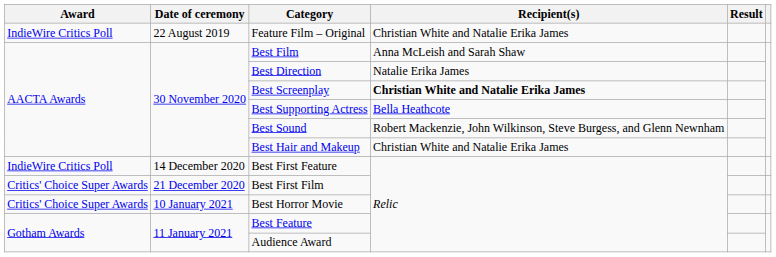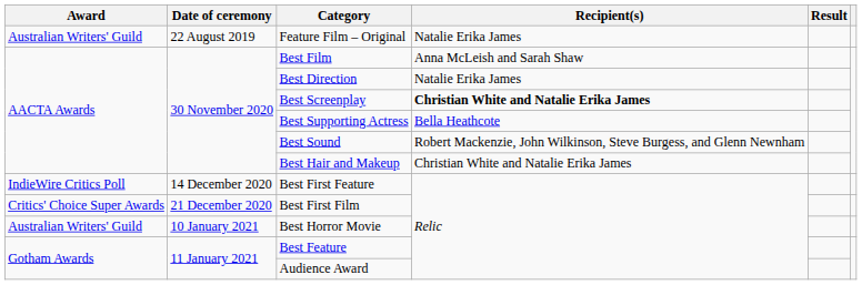 <table class="wikitable sortable plainrowheaders">
 <tr>
 <th scope="col">Award</th>
 <th scope="col">Date of ceremony</th>
 <th scope="col">Category</th>
 <th scope="col">Recipient(s)</th>
 <th scope="col">Result</th>
 <th scope="col" class="unsortable"></th>
 </tr>
 <tr>
-<td><a href='#'>IndieWire Critics Poll</a></td>
+<td><a href='#'>Australian Writers' Guild</a></td>
 <td>22 August 2019</td>
 <td>Feature Film – Original</td>
-<td>Christian White and Natalie Erika James</td>
+<td>Natalie Erika James</td>
 <td></td>
 <td align="center"><br></td>
 </tr>
 <tr>
 <td rowspan="6"><a href='#'>AACTA Awards</a></td>
 <td rowspan="6"><a href='#'>30 November 2020</a></td>
 <td><a href='#'>Best Film</a></td>
 <td>Anna McLeish and Sarah Shaw</td>
 <td></td>
 <td rowspan="6" align="center"><br><br></td>
 </tr>
 <tr>
 <td><a href='#'>Best Direction</a></td>
 <td>Natalie Erika James</td>
 <td></td>
 </tr>
 <tr>
 <td><a href='#'>Best Screenplay</a></td>
 <td><strong>Christian White and Natalie Erika James</strong></td>
 <td></td>
 </tr>
 <tr>
 <td><a href='#'>Best Supporting Actress</a></td>
 <td><a href='#'>Bella Heathcote</a></td>
 <td></td>
 </tr>
 <tr>
 <td><a href='#'>Best Sound</a></td>
 <td>Robert Mackenzie, John Wilkinson, Steve Burgess, and Glenn Newnham</td>
 <td></td>
 </tr>
 <tr>
 <td><a href='#'>Best Hair and Makeup</a></td>
 <td>Christian White and Natalie Erika James</td>
 <td></td>
 </tr>
 <tr>
 <td><a href='#'>IndieWire Critics Poll</a></td>
 <td>14 December 2020</td>
 <td>Best First Feature</td>
 <td rowspan="5"><em>Relic</em></td>
 <td></td>
 <td align="center"></td>
 </tr>
 <tr>
 <td><a href='#'>Critics' Choice Super Awards</a></td>
 <td><a href='#'>21 December 2020</a></td>
 <td>Best First Film</td>
 <td></td>
 <td align="center"></td>
 </tr>
 <tr>
-<td><a href='#'>Critics' Choice Super Awards</a></td>
+<td><a href='#'>Australian Writers' Guild</a></td>
 <td><a href='#'>10 January 2021</a></td>
 <td>Best Horror Movie</td>
 <td></td>
 <td align="center"></td>
 </tr>
 <tr>
 <td rowspan="2"><a href='#'>Gotham Awards</a></td>
 <td rowspan="2"><a href='#'>11 January 2021</a></td>
 <td><a href='#'>Best Feature</a></td>
 <td></td>
 <td rowspan="2" align="center"></td>
 </tr>
 <tr>
 <td>Audience Award</td>
 <td></td>
 </tr>
 </table>
